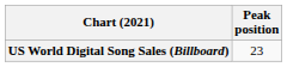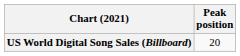 <table class="wikitable plainrowheaders" style="text-align:center">
 <tr>
 <th scope="col">Chart (2021)</th>
 <th scope="col">Peak<br>position</th>
 </tr>
 <tr>
 <th scope="row">US World Digital Song Sales (<em>Billboard</em>)</th>
-<td>23</td>
+<td>20</td>
 </tr>
 </table>
